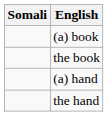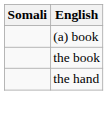 <table class="wikitable">
 <tr>
 <th>Somali</th>
 <th><span>English</span></th>
 </tr>
 <tr>
 <td></td>
 <td>(a) book</td>
 </tr>
 <tr>
 <td></td>
 <td>the book</td>
 </tr>
 <tr>
 <td></td>
-<td>(a) hand</td>
-</tr>
-<tr>
-<td></td>
 <td>the hand</td>
 </tr>
 </table>
